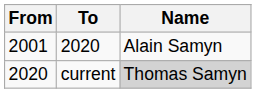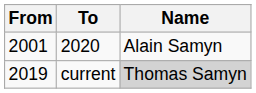 <table class="wikitable">
 <tr>
 <th>From</th>
 <th>To</th>
 <th>Name</th>
 </tr>
 <tr>
 <td>2001</td>
 <td>2020</td>
 <td>Alain Samyn</td>
 </tr>
 <tr>
-<td>2020</td>
+<td>2019</td>
 <td>current</td>
 <td style="background: lightgrey;">Thomas Samyn</td>
 </tr>
 </table>
